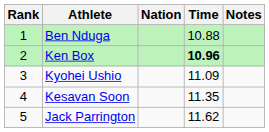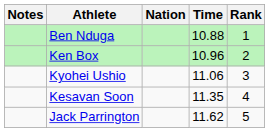 <table class="wikitable sortable" style="text-align:center">
 <tr>
-<th>Rank</th>
+<th>Notes</th>
 <th>Athlete</th>
 <th>Nation</th>
 <th>Time</th>
-<th>Notes</th>
+<th>Rank</th>
 </tr>
 <tr bgcolor=bbf3bb>
-<td>1</td>
+<td></td>
 <td align=left><a href='#'>Ben Nduga</a></td>
 <td align=left></td>
 <td>10.88</td>
-<td></td>
+<td>1</td>
 </tr>
 <tr bgcolor=bbf3bb>
-<td>2</td>
+<td></td>
 <td align=left><a href='#'>Ken Box</a></td>
 <td align=left></td>
-<td><strong>10.96</strong></td>
-<td></td>
+<td>10.96</td>
+<td>2</td>
 </tr>
 <tr>
-<td>3</td>
+<td></td>
 <td align=left><a href='#'>Kyohei Ushio</a></td>
 <td align=left></td>
-<td>11.09</td>
-<td></td>
+<td>11.06</td>
+<td>3</td>
 </tr>
 <tr>
-<td>4</td>
+<td></td>
 <td align=left><a href='#'>Kesavan Soon</a></td>
 <td align=left></td>
 <td>11.35</td>
-<td></td>
+<td>4</td>
 </tr>
 <tr>
-<td>5</td>
+<td></td>
 <td align=left><a href='#'>Jack Parrington</a></td>
 <td align=left></td>
 <td>11.62</td>
-<td></td>
+<td>5</td>
 </tr>
 </table>
